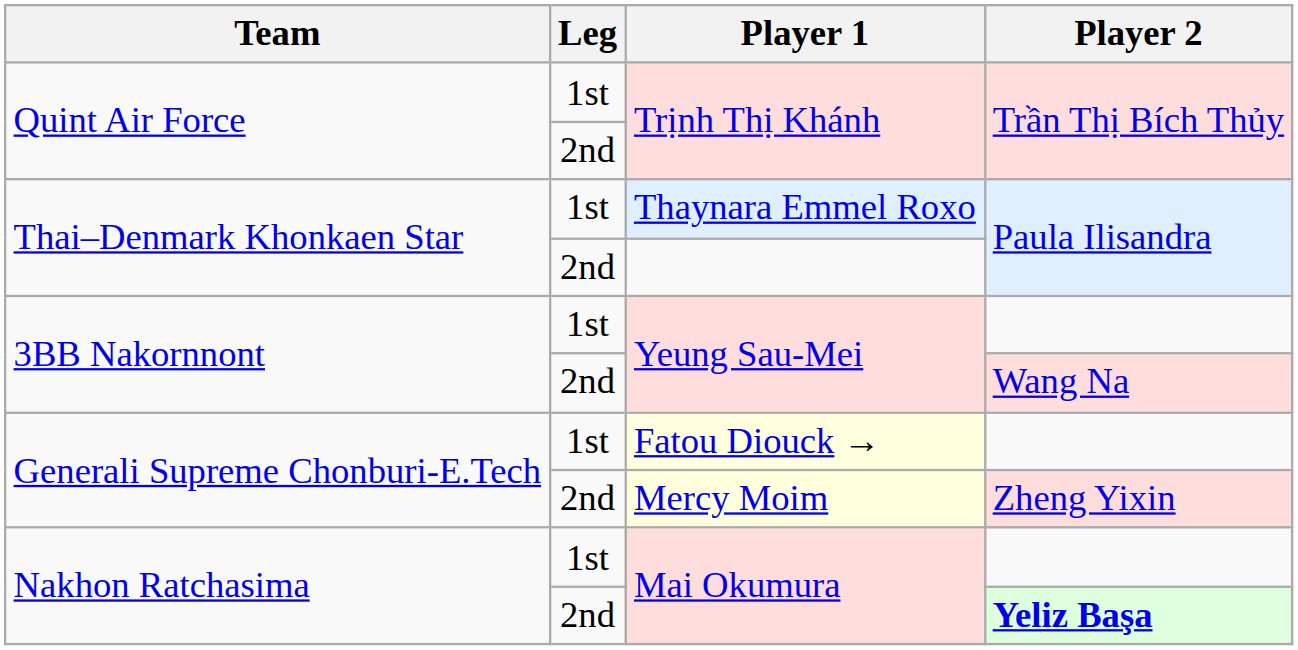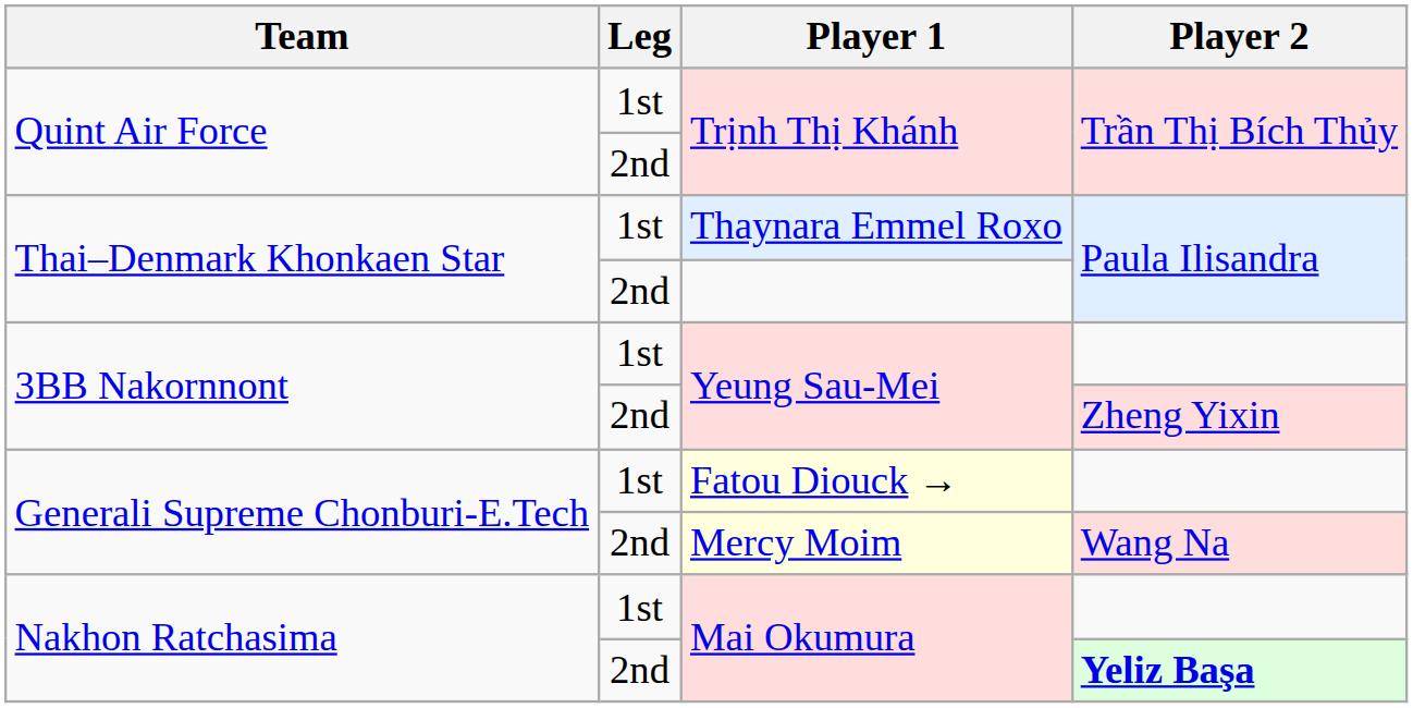 <table class="wikitable sortable">
 <tr>
 <th>Team</th>
 <th>Leg</th>
 <th>Player 1</th>
 <th>Player 2</th>
 </tr>
 <tr>
 <td rowspan=2><a href='#'>Quint Air Force</a></td>
 <td align="center">1st</td>
 <td bgcolor="#ffdddd" rowspan=2> <a href='#'>Trịnh Thị Khánh</a></td>
 <td bgcolor="#ffdddd" rowspan=2> <a href='#'>Trần Thị Bích Thủy</a></td>
 </tr>
 <tr>
 <td align="center">2nd</td>
 </tr>
 <tr>
 <td rowspan=2><a href='#'>Thai–Denmark Khonkaen Star</a></td>
 <td align="center">1st</td>
 <td bgcolor="#dfefff"> <a href='#'>Thaynara Emmel Roxo</a> </td>
 <td bgcolor="#dfefff" rowspan=2> <a href='#'>Paula Ilisandra</a></td>
 </tr>
 <tr>
 <td align="center">2nd</td>
 </tr>
 <tr>
 <td rowspan=2><a href='#'>3BB Nakornnont</a></td>
 <td align="center">1st</td>
 <td bgcolor="#ffdddd" rowspan=2> <a href='#'>Yeung Sau-Mei</a></td>
 </tr>
 <tr>
 <td align="center">2nd</td>
-<td bgcolor="#ffdddd"> <a href='#'>Wang Na</a> </td>
+<td bgcolor="#ffdddd"> <a href='#'>Zheng Yixin</a> </td>
 </tr>
 <tr>
 <td rowspan=2><a href='#'>Generali Supreme Chonburi-E.Tech</a></td>
 <td align="center">1st</td>
 <td bgcolor="#ffffdd"> <a href='#'>Fatou Diouck</a> →</td>
 </tr>
 <tr>
 <td align="center">2nd</td>
 <td bgcolor="#ffffdd"> <a href='#'>Mercy Moim</a> </td>
-<td bgcolor="#ffdddd"> <a href='#'>Zheng Yixin</a> </td>
+<td bgcolor="#ffdddd"> <a href='#'>Wang Na</a> </td>
 </tr>
 <tr>
 <td rowspan=2><a href='#'>Nakhon Ratchasima</a></td>
 <td align="center">1st</td>
 <td bgcolor="#ffdddd" rowspan=2> <a href='#'>Mai Okumura</a></td>
 </tr>
 <tr>
 <td align="center">2nd</td>
 <td bgcolor="#ddffdd"><strong> <a href='#'>Yeliz Başa</a> </strong></td>
 </tr>
 </table>
